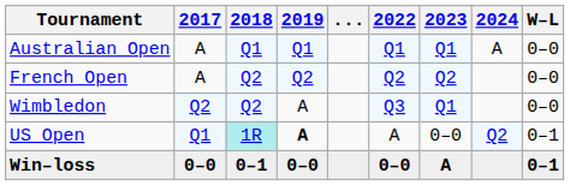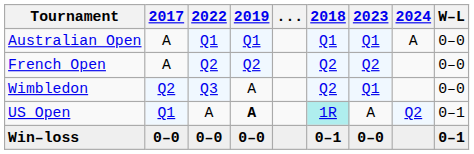 <table class="wikitable" style=text-align:center>
 <tr>
 <th>Tournament</th>
 <th><a href='#'>2017</a></th>
-<th><a href='#'>2018</a></th>
+<th><a href='#'>2022</a></th>
 <th><a href='#'>2019</a></th>
 <th>...</th>
-<th><a href='#'>2022</a></th>
+<th><a href='#'>2018</a></th>
 <th><a href='#'>2023</a></th>
 <th><a href='#'>2024</a></th>
 <th>W–L</th>
 </tr>
 <tr>
 <td align=left><a href='#'>Australian Open</a></td>
 <td>A</td>
 <td bgcolor=f0f8ff><a href='#'>Q1</a></td>
 <td bgcolor=f0f8ff><a href='#'>Q1</a></td>
 <td></td>
 <td bgcolor=f0f8ff><a href='#'>Q1</a></td>
 <td bgcolor=f0f8ff><a href='#'>Q1</a></td>
 <td>A</td>
 <td>0–0</td>
 </tr>
 <tr>
 <td align=left><a href='#'>French Open</a></td>
 <td>A</td>
-<td bgcolor=f0f8ff><a href='#'>Q2</a></td>
+<td bgcolor="#f0f8ff"><a href='#'>Q2</a></td>
 <td bgcolor=f0f8ff><a href='#'>Q2</a></td>
 <td></td>
-<td bgcolor="#f0f8ff"><a href='#'>Q2</a></td>
+<td bgcolor=f0f8ff><a href='#'>Q2</a></td>
 <td bgcolor="#f0f8ff"><a href='#'>Q2</a></td>
 <td></td>
 <td>0–0</td>
 </tr>
 <tr>
 <td align=left><a href='#'>Wimbledon</a></td>
 <td bgcolor=f0f8ff><a href='#'>Q2</a></td>
-<td bgcolor=f0f8ff><a href='#'>Q2</a></td>
+<td bgcolor=f0f8ff><a href='#'>Q3</a></td>
 <td>A</td>
 <td></td>
-<td bgcolor=f0f8ff><a href='#'>Q3</a></td>
+<td bgcolor=f0f8ff><a href='#'>Q2</a></td>
 <td bgcolor=f0f8ff><a href='#'>Q1</a></td>
 <td></td>
 <td>0–0</td>
 </tr>
 <tr>
 <td align=left><a href='#'>US Open</a></td>
 <td bgcolor=f0f8ff><a href='#'>Q1</a></td>
-<td bgcolor=afeeee><a href='#'>1R</a></td>
+<td>A</td>
 <td><strong>A</strong></td>
 <td></td>
+<td bgcolor=afeeee><a href='#'>1R</a></td>
 <td>A</td>
-<td>0–0</td>
 <td bgcolor=f0f8ff><a href='#'>Q2</a></td>
 <td>0–1</td>
 </tr>
 <tr style=background:#efefef;font-weight:bold>
 <td align=left>Win–loss</td>
 <td>0–0</td>
+<td>0–0</td>
+<td>0–0</td>
+<td></td>
 <td>0–1</td>
 <td>0–0</td>
-<td></td>
-<td>0–0</td>
-<td>A</td>
 <td></td>
 <td>0–1</td>
 </tr>
 </table>
